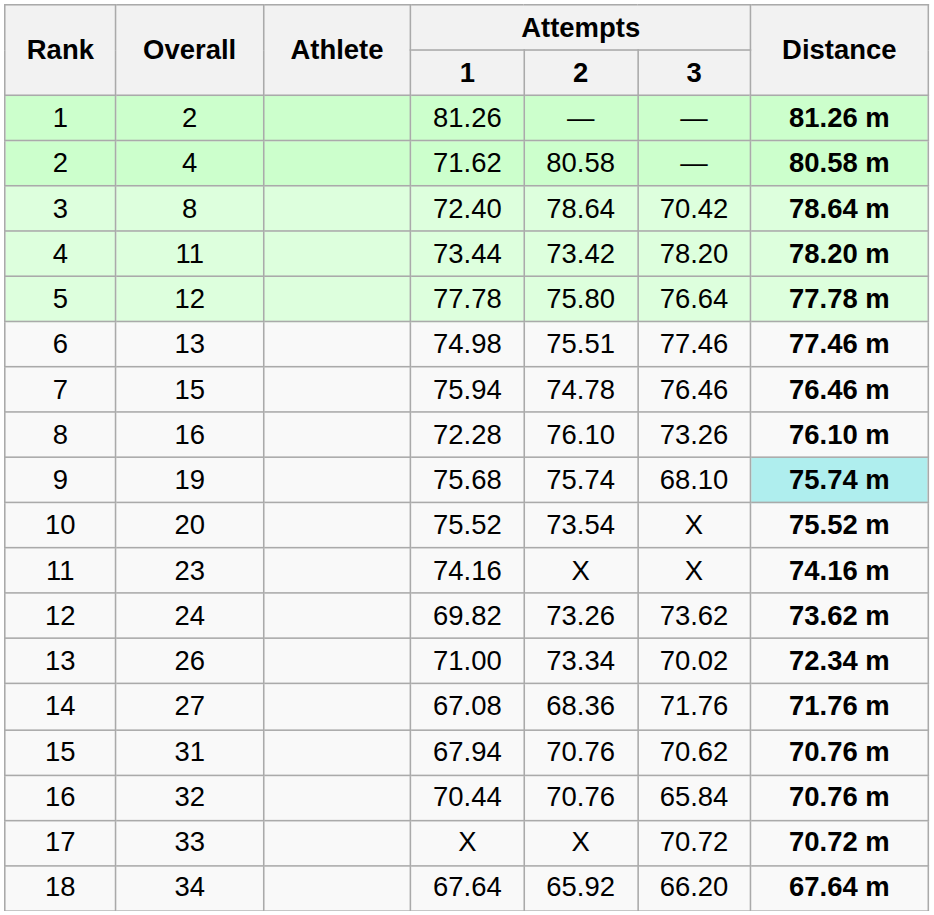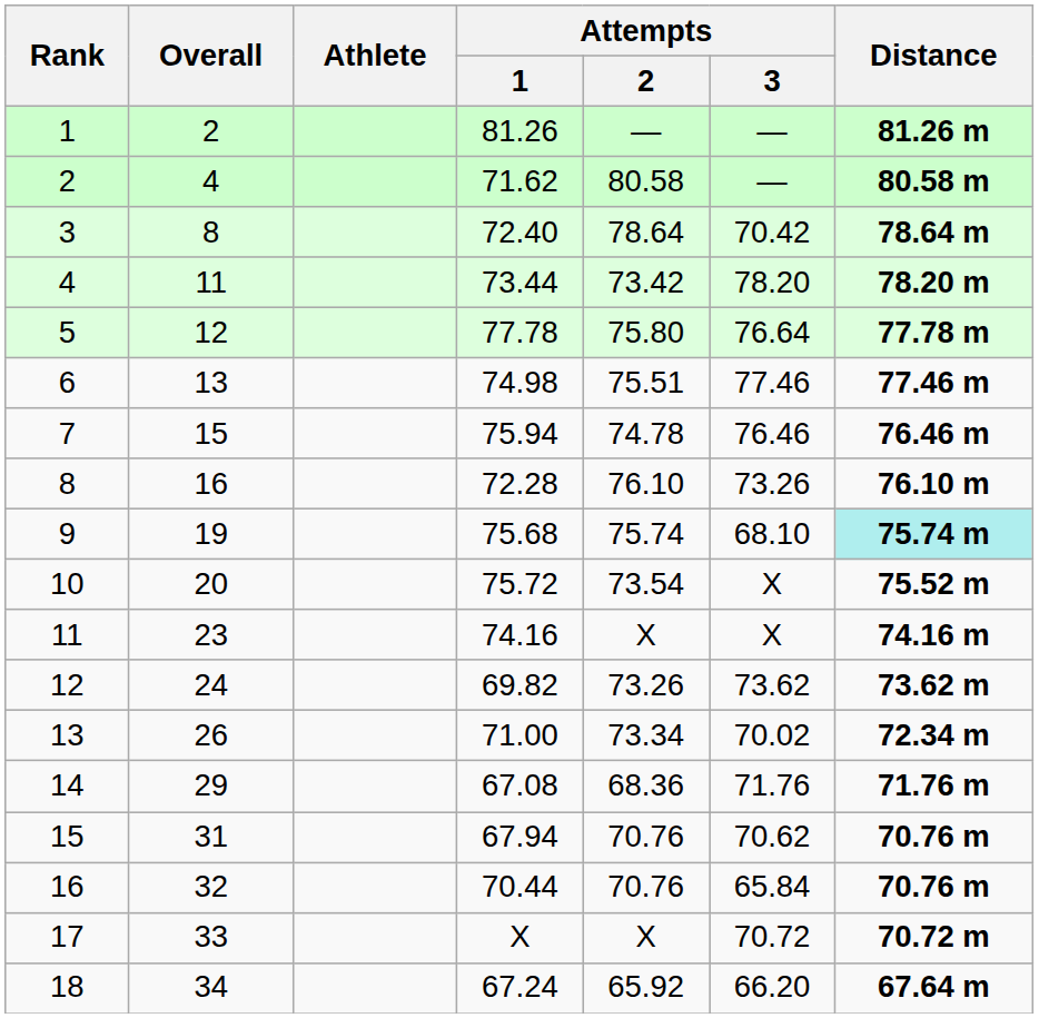 <table class="wikitable" style=" text-align:center; font-size:110%;" width="95%">
 <tr>
 <th rowspan="2">Rank</th>
 <th rowspan="2">Overall</th>
 <th rowspan="2">Athlete</th>
 <th colspan="3">Attempts</th>
 <th rowspan="2">Distance</th>
 </tr>
 <tr>
 <th>1</th>
 <th>2</th>
 <th>3</th>
 </tr>
 <tr style="background:#ccffcc;">
 <td>1</td>
 <td>2</td>
 <td align=left></td>
 <td>81.26</td>
 <td>—</td>
 <td>—</td>
 <td><strong>81.26 m</strong></td>
 </tr>
 <tr style="background:#ccffcc;">
 <td>2</td>
 <td>4</td>
 <td align=left></td>
 <td>71.62</td>
 <td>80.58</td>
 <td>—</td>
 <td><strong>80.58 m</strong></td>
 </tr>
 <tr style="background:#ddffdd;">
 <td>3</td>
 <td>8</td>
 <td align=left></td>
 <td>72.40</td>
 <td>78.64</td>
 <td>70.42</td>
 <td><strong>78.64 m</strong></td>
 </tr>
 <tr style="background:#ddffdd;">
 <td>4</td>
 <td>11</td>
 <td align=left></td>
 <td>73.44</td>
 <td>73.42</td>
 <td>78.20</td>
 <td><strong>78.20 m</strong></td>
 </tr>
 <tr style="background:#ddffdd;">
 <td>5</td>
 <td>12</td>
 <td align=left></td>
 <td>77.78</td>
 <td>75.80</td>
 <td>76.64</td>
 <td><strong>77.78 m</strong></td>
 </tr>
 <tr>
 <td>6</td>
 <td>13</td>
 <td align=left></td>
 <td>74.98</td>
 <td>75.51</td>
 <td>77.46</td>
 <td><strong>77.46 m</strong></td>
 </tr>
 <tr>
 <td>7</td>
 <td>15</td>
 <td align=left></td>
 <td>75.94</td>
 <td>74.78</td>
 <td>76.46</td>
 <td><strong>76.46 m</strong></td>
 </tr>
 <tr>
 <td>8</td>
 <td>16</td>
 <td align=left></td>
 <td>72.28</td>
 <td>76.10</td>
 <td>73.26</td>
 <td><strong>76.10 m</strong></td>
 </tr>
 <tr>
 <td>9</td>
 <td>19</td>
 <td align=left></td>
 <td>75.68</td>
 <td>75.74</td>
 <td>68.10</td>
 <td style="background: paleturquoise;"><strong>75.74 m</strong></td>
 </tr>
 <tr>
 <td>10</td>
 <td>20</td>
 <td align=left></td>
-<td>75.52</td>
+<td>75.72</td>
 <td>73.54</td>
 <td>X</td>
 <td><strong>75.52 m</strong></td>
 </tr>
 <tr>
 <td>11</td>
 <td>23</td>
 <td align=left></td>
 <td>74.16</td>
 <td>X</td>
 <td>X</td>
 <td><strong>74.16 m</strong></td>
 </tr>
 <tr>
 <td>12</td>
 <td>24</td>
 <td align=left></td>
 <td>69.82</td>
 <td>73.26</td>
 <td>73.62</td>
 <td><strong>73.62 m</strong></td>
 </tr>
 <tr>
 <td>13</td>
 <td>26</td>
 <td align=left></td>
 <td>71.00</td>
 <td>73.34</td>
 <td>70.02</td>
 <td><strong>72.34 m</strong></td>
 </tr>
 <tr>
 <td>14</td>
-<td>27</td>
+<td>29</td>
 <td align=left></td>
 <td>67.08</td>
 <td>68.36</td>
 <td>71.76</td>
 <td><strong>71.76 m</strong></td>
 </tr>
 <tr>
 <td>15</td>
 <td>31</td>
 <td align=left></td>
 <td>67.94</td>
 <td>70.76</td>
 <td>70.62</td>
 <td><strong>70.76 m</strong></td>
 </tr>
 <tr>
 <td>16</td>
 <td>32</td>
 <td align=left></td>
 <td>70.44</td>
 <td>70.76</td>
 <td>65.84</td>
 <td><strong>70.76 m</strong></td>
 </tr>
 <tr>
 <td>17</td>
 <td>33</td>
 <td align=left></td>
 <td>X</td>
 <td>X</td>
 <td>70.72</td>
 <td><strong>70.72 m</strong></td>
 </tr>
 <tr>
 <td>18</td>
 <td>34</td>
 <td align=left></td>
-<td>67.64</td>
+<td>67.24</td>
 <td>65.92</td>
 <td>66.20</td>
 <td><strong>67.64 m</strong></td>
 </tr>
 </table>
